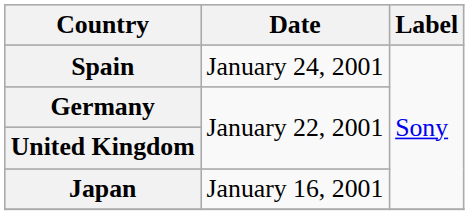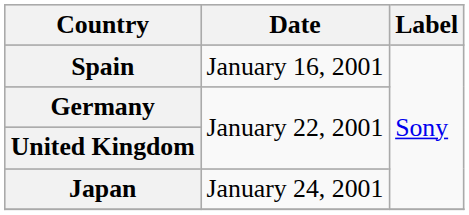 <table class="wikitable plainrowheaders">
 <tr>
 <th scope="col">Country</th>
 <th scope="col">Date</th>
 <th scope="col">Label</th>
 </tr>
 <tr>
 <th scope="row">Spain</th>
-<td>January 24, 2001</td>
+<td>January 16, 2001</td>
 <td rowspan="4"><a href='#'>Sony</a></td>
 </tr>
 <tr>
 <th scope="row">Germany</th>
 <td rowspan="2">January 22, 2001</td>
 </tr>
 <tr>
 <th scope="row">United Kingdom</th>
 </tr>
 <tr>
 <th scope="row">Japan</th>
-<td>January 16, 2001</td>
+<td>January 24, 2001</td>
 </tr>
 <tr>
 </tr>
 </table>
